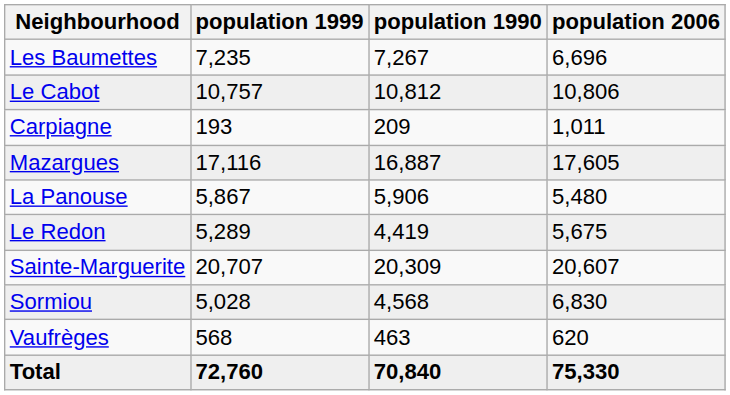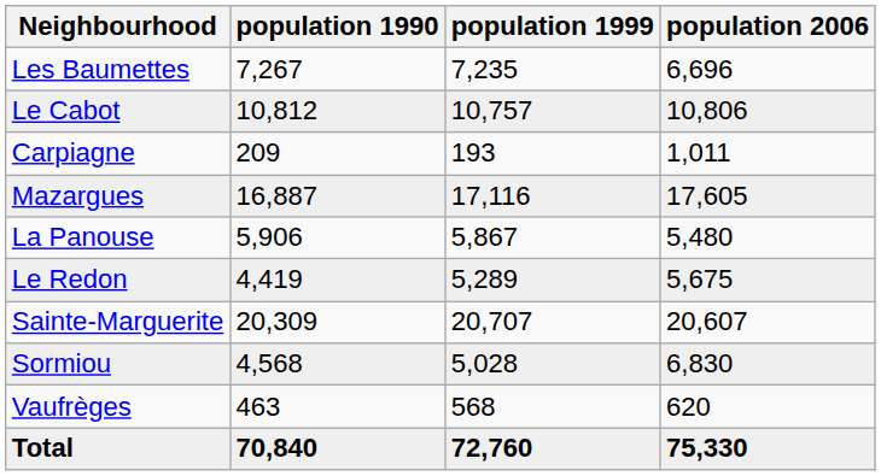 <table class=wikitable>
 <tr>
 <th>Neighbourhood</th>
+<th>population 1990</th>
 <th>population 1999</th>
-<th>population 1990</th>
 <th>population 2006</th>
 </tr>
 <tr>
 <td><a href='#'>Les Baumettes</a></td>
+<td>7,267</td>
 <td>7,235</td>
-<td>7,267</td>
 <td>6,696</td>
 </tr>
 <tr style="background:#EFEFEF">
 <td><a href='#'>Le Cabot</a></td>
+<td>10,812</td>
 <td>10,757</td>
-<td>10,812</td>
 <td>10,806</td>
 </tr>
 <tr>
 <td><a href='#'>Carpiagne</a></td>
+<td>209</td>
 <td>193</td>
-<td>209</td>
 <td>1,011</td>
 </tr>
 <tr style="background:#EFEFEF">
 <td><a href='#'>Mazargues</a></td>
+<td>16,887</td>
 <td>17,116</td>
-<td>16,887</td>
 <td>17,605</td>
 </tr>
 <tr>
 <td><a href='#'>La Panouse</a></td>
+<td>5,906</td>
 <td>5,867</td>
-<td>5,906</td>
 <td>5,480</td>
 </tr>
 <tr style="background:#EFEFEF">
 <td><a href='#'>Le Redon</a></td>
+<td>4,419</td>
 <td>5,289</td>
-<td>4,419</td>
 <td>5,675</td>
 </tr>
 <tr>
 <td><a href='#'>Sainte-Marguerite</a></td>
+<td>20,309</td>
 <td>20,707</td>
-<td>20,309</td>
 <td>20,607</td>
 </tr>
 <tr style="background:#EFEFEF">
 <td><a href='#'>Sormiou</a></td>
+<td>4,568</td>
 <td>5,028</td>
-<td>4,568</td>
 <td>6,830</td>
 </tr>
 <tr>
 <td><a href='#'>Vaufrèges</a></td>
+<td>463</td>
 <td>568</td>
-<td>463</td>
 <td>620</td>
 </tr>
 <tr style="background:#EFEFEF">
 <td><strong>Total</strong></td>
+<td><strong>70,840</strong></td>
 <td><strong>72,760</strong></td>
-<td><strong>70,840</strong></td>
 <td><strong>75,330</strong></td>
 </tr>
 </table>
